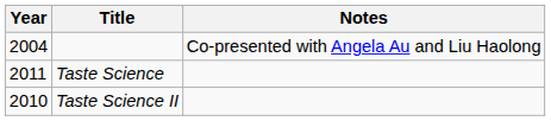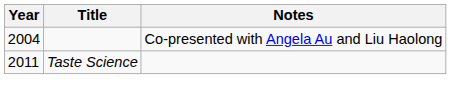 <table class="wikitable">
 <tr>
 <th>Year</th>
 <th>Title</th>
 <th>Notes</th>
 </tr>
 <tr>
 <td>2004</td>
 <td><em></em></td>
 <td>Co-presented with <a href='#'>Angela Au</a> and Liu Haolong</td>
 </tr>
 <tr>
 <td>2011</td>
 <td><em>Taste Science</em></td>
 <td></td>
 </tr>
-<tr>
-<td>2010</td>
-<td><em>Taste Science II</em></td>
-<td></td>
-</tr>
 </table>
